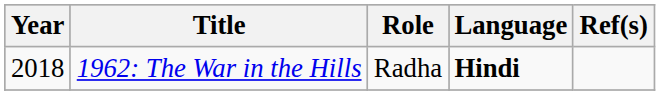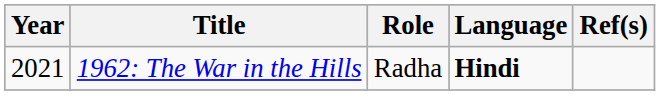 <table class="wikitable">
 <tr>
 <th>Year</th>
 <th>Title</th>
 <th>Role</th>
 <th>Language</th>
 <th>Ref(s)</th>
 </tr>
 <tr>
-<td>2018</td>
+<td>2021</td>
 <td><em><a href='#'>1962: The War in the Hills</a></em></td>
 <td>Radha</td>
 <td><strong>Hindi</strong></td>
 <td></td>
 </tr>
 </table>
